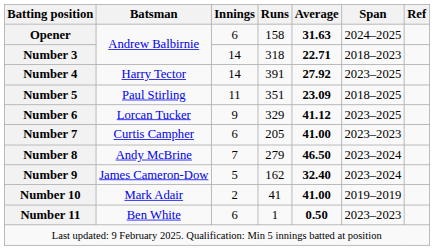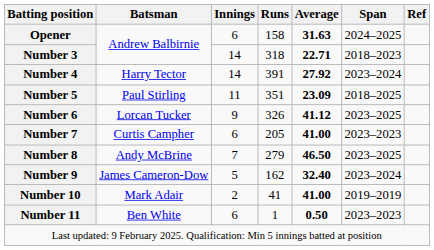 <table class="wikitable sortable" style="text-align:center;">
 <tr>
 <th scope="col">Batting position</th>
 <th scope="col">Batsman</th>
 <th scope="col">Innings</th>
 <th scope="col">Runs</th>
 <th scope="col">Average</th>
 <th scope="col">Span</th>
 <th scope="col">Ref</th>
 </tr>
 <tr>
 <th scope="row">Opener</th>
 <td rowspan=2><a href='#'>Andrew Balbirnie</a></td>
 <td>6</td>
 <td>158</td>
 <td><strong>31.63</strong></td>
 <td>2024–2025</td>
 <td></td>
 </tr>
 <tr>
 <th scope="row">Number 3</th>
 <td>14</td>
 <td>318</td>
 <td><strong>22.71</strong></td>
 <td>2018–2023</td>
 <td></td>
 </tr>
 <tr>
 <th scope="row">Number 4</th>
 <td><a href='#'>Harry Tector</a></td>
 <td>14</td>
 <td>391</td>
 <td><strong>27.92</strong></td>
-<td>2023–2025</td>
+<td>2023–2024</td>
 <td></td>
 </tr>
 <tr>
 <th scope="row">Number 5</th>
 <td><a href='#'>Paul Stirling</a></td>
 <td>11</td>
 <td>351</td>
 <td><strong>23.09</strong></td>
 <td>2018–2025</td>
 <td></td>
 </tr>
 <tr>
 <th scope="row">Number 6</th>
 <td><a href='#'>Lorcan Tucker</a></td>
 <td>9</td>
-<td>329</td>
+<td>326</td>
 <td><strong>41.12</strong></td>
 <td>2023–2025</td>
 <td></td>
 </tr>
 <tr>
 <th scope="row">Number 7</th>
 <td><a href='#'>Curtis Campher</a></td>
 <td>6</td>
 <td>205</td>
 <td><strong>41.00</strong></td>
 <td>2023–2023</td>
 <td></td>
 </tr>
 <tr>
 <th scope="row">Number 8</th>
 <td><a href='#'>Andy McBrine</a></td>
 <td>7</td>
 <td>279</td>
 <td><strong>46.50</strong></td>
-<td>2023–2024</td>
+<td>2023–2025</td>
 <td></td>
 </tr>
 <tr>
 <th scope="row">Number 9</th>
 <td><a href='#'>James Cameron-Dow</a></td>
 <td>5</td>
 <td>162</td>
 <td><strong>32.40</strong></td>
 <td>2023–2024</td>
 <td></td>
 </tr>
 <tr>
 <th scope="row">Number 10</th>
 <td><a href='#'>Mark Adair</a></td>
 <td>2</td>
 <td>41</td>
 <td><strong>41.00</strong></td>
 <td>2019–2019</td>
 <td></td>
 </tr>
 <tr>
 <th scope="row">Number 11</th>
 <td><a href='#'>Ben White</a></td>
 <td>6</td>
 <td>1</td>
 <td><strong>0.50</strong></td>
 <td>2023–2023</td>
 <td></td>
 </tr>
 <tr>
 <td colspan=7><small>Last updated: 9 February 2025. Qualification: Min 5 innings batted at position</small></td>
 </tr>
 </table>
